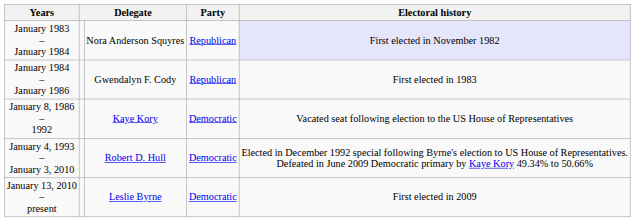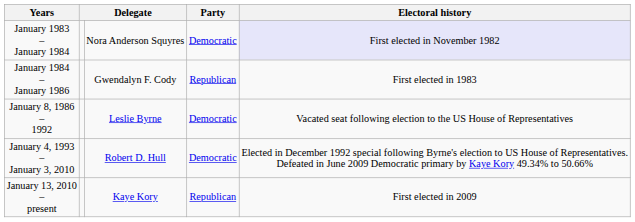 <table class=wikitable style="text-align:center">
 <tr valign=bottom>
 <th>Years</th>
 <th colspan=2>Delegate</th>
 <th>Party</th>
 <th>Electoral history</th>
 </tr>
 <tr>
 <td><span>January 1983</span><br>–<br><span>January 1984</span></td>
 <td></td>
 <td>Nora Anderson Squyres</td>
-<td><a href='#'>Republican</a></td>
+<td><a href='#'>Democratic</a></td>
 <td style="background: lavender;">First elected in November 1982</td>
 </tr>
 <tr>
 <td><span>January 1984</span><br>–<br><span>January 1986</span></td>
 <td></td>
 <td>Gwendalyn F. Cody</td>
 <td><a href='#'>Republican</a></td>
 <td>First elected in 1983</td>
 </tr>
 <tr>
 <td nowrap=""><span>January 8, 1986</span><br>–<br><span>1992</span></td>
 <td align="left"></td>
-<td><a href='#'>Kaye Kory</a></td>
+<td><a href='#'>Leslie Byrne</a></td>
 <td><a href='#'>Democratic</a></td>
 <td>Vacated seat following election to the US House of Representatives</td>
 </tr>
 <tr>
 <td nowrap=""><span>January 4, 1993</span><br>–<br><span>January 3, 2010</span></td>
 <td></td>
 <td><a href='#'>Robert D. Hull</a></td>
 <td><a href='#'>Democratic</a></td>
 <td>Elected in December 1992 special following Byrne's election to US House of Representatives.<br>Defeated in June 2009 Democratic primary by <a href='#'>Kaye Kory</a> 49.34% to 50.66%</td>
 </tr>
 <tr>
 <td nowrap><span>January 13, 2010</span><br>–<br><span>present</span></td>
 <td align=left></td>
-<td><a href='#'>Leslie Byrne</a></td>
-<td><a href='#'>Democratic</a></td>
+<td><a href='#'>Kaye Kory</a></td>
+<td><a href='#'>Republican</a></td>
 <td>First elected in 2009</td>
 </tr>
 </table>
